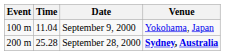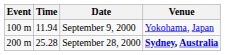 <table class=wikitable>
 <tr>
 <th>Event</th>
 <th>Time</th>
 <th>Date</th>
 <th>Venue</th>
 </tr>
 <tr>
 <td>100 m</td>
-<td>11.04</td>
+<td>11.94</td>
 <td>September 9, 2000</td>
 <td><a href='#'>Yokohama</a>, <a href='#'>Japan</a></td>
 </tr>
 <tr>
 <td>200 m</td>
 <td>25.28</td>
 <td>September 28, 2000</td>
 <td><strong><a href='#'>Sydney</a>, <a href='#'>Australia</a></strong></td>
 </tr>
 </table>
